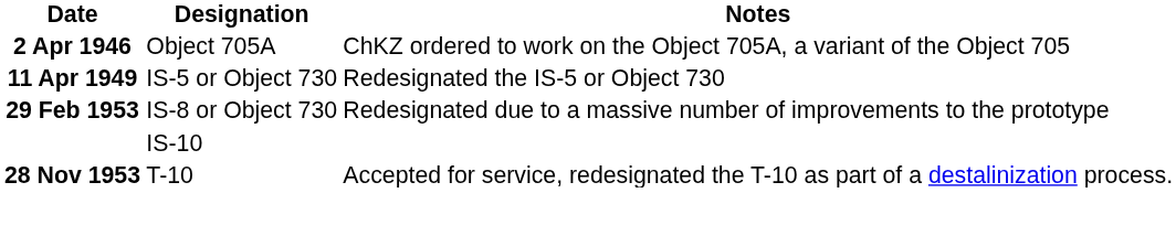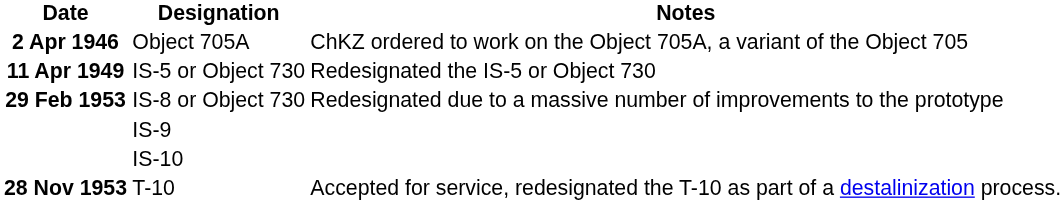 <table>
 <tr>
 <th>Date</th>
 <th>Designation</th>
 <th>Notes</th>
 </tr>
 <tr>
 <th>2 Apr 1946</th>
 <td>Object 705A</td>
 <td>ChKZ ordered to work on the Object 705A, a variant of the Object 705</td>
 </tr>
 <tr>
 <th>11 Apr 1949</th>
 <td>IS-5 or Object 730</td>
 <td>Redesignated the IS-5 or Object 730</td>
 </tr>
 <tr>
 <th>29 Feb 1953</th>
 <td>IS-8 or Object 730</td>
 <td>Redesignated due to a massive number of improvements to the prototype</td>
 </tr>
 <tr>
 <th></th>
+<td>IS-9</td>
+<td></td>
+</tr>
+<tr>
+<th></th>
 <td>IS-10</td>
 <td></td>
 </tr>
 <tr>
 <th>28 Nov 1953</th>
 <td>T-10</td>
 <td>Accepted for service, redesignated the T-10 as part of a <a href='#'>destalinization</a> process.</td>
 </tr>
 </table>
